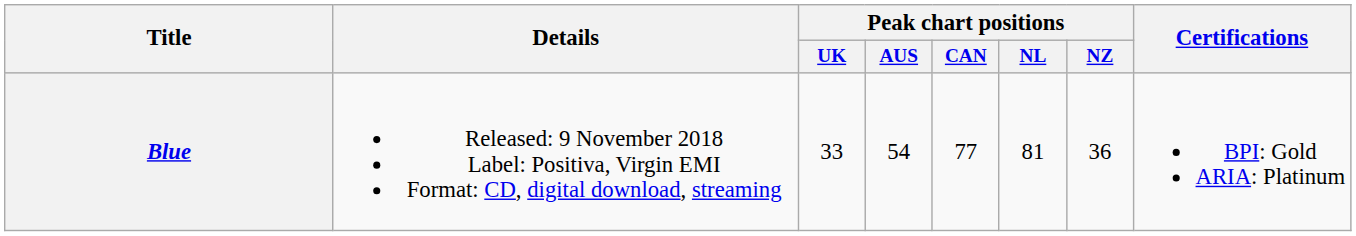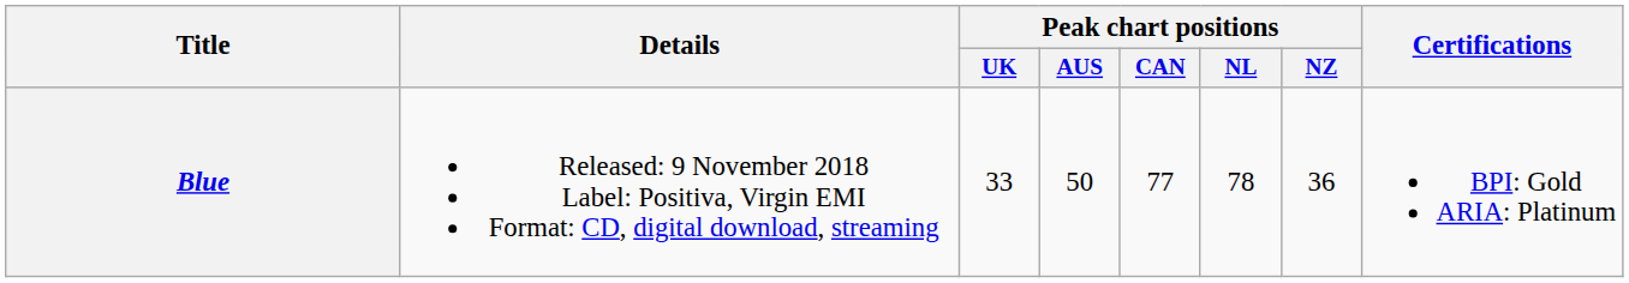 <table class="wikitable plainrowheaders" style="text-align:center;">
 <tr>
 <th scope="col" rowspan="2" style="width:14em;">Title</th>
 <th scope="col" rowspan="2" style="width:20em;">Details</th>
 <th scope="col" colspan="5">Peak chart positions</th>
 <th scope="col" rowspan="2"><a href='#'>Certifications</a></th>
 </tr>
 <tr>
 <th scope="col" style="width:3em;font-size:85%;"><a href='#'>UK</a><br></th>
 <th scope="col" style="width:3em;font-size:85%;"><a href='#'>AUS</a><br></th>
 <th scope="col" style="width:3em;font-size:85%;"><a href='#'>CAN</a><br></th>
 <th scope="col" style="width:3em;font-size:85%;"><a href='#'>NL</a><br></th>
 <th scope="col" style="width:3em;font-size:85%;"><a href='#'>NZ</a><br></th>
 </tr>
 <tr>
 <th scope="row"><em><a href='#'>Blue</a></em></th>
 <td><br><ul><li>Released: 9 November 2018</li><li>Label: Positiva, Virgin EMI</li><li>Format: <a href='#'>CD</a>, <a href='#'>digital download</a>, <a href='#'>streaming</a></li></ul></td>
 <td>33</td>
-<td>54</td>
+<td>50</td>
 <td>77</td>
-<td>81</td>
+<td>78</td>
 <td>36</td>
 <td><br><ul><li><a href='#'>BPI</a>: Gold</li><li><a href='#'>ARIA</a>: Platinum</li></ul></td>
 </tr>
 </table>
